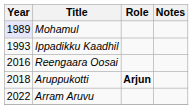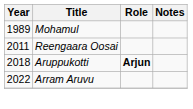 <table class="wikitable sortable">
 <tr>
 <th>Year</th>
 <th>Title</th>
 <th>Role</th>
 <th class="unsortable">Notes</th>
 </tr>
 <tr>
-<td style="background: lavender;">1989</td>
+<td>1989</td>
 <td><em>Mohamul</em></td>
 <td></td>
 <td></td>
 </tr>
 <tr>
-<td>1993</td>
-<td><em>Ippadikku Kaadhil</em></td>
-<td></td>
-<td></td>
-</tr>
-<tr>
-<td>2016</td>
+<td>2011</td>
 <td><em>Reengaara Oosai</em></td>
 <td></td>
 <td></td>
 </tr>
 <tr>
 <td>2018</td>
 <td><em>Aruppukotti</em></td>
 <td><strong>Arjun</strong></td>
 <td></td>
 </tr>
 <tr>
 <td>2022</td>
 <td><em>Arram Aruvu</em></td>
 <td></td>
 <td></td>
 </tr>
 <tr>
 </tr>
 </table>
